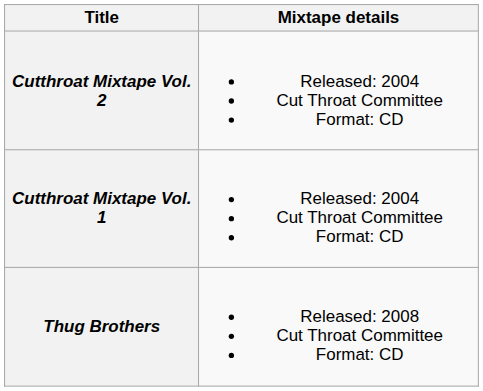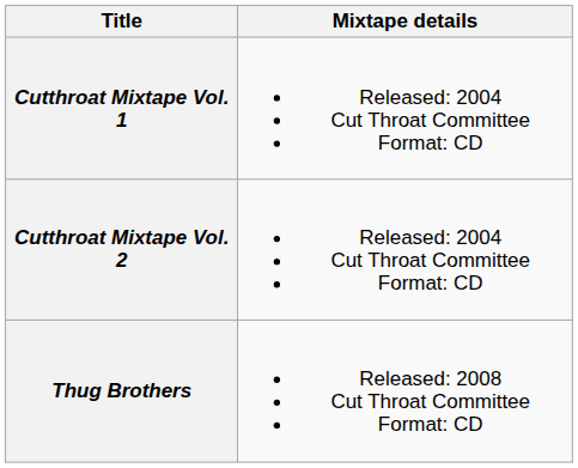 <table class="wikitable plainrowheaders" style="text-align:center;">
 <tr>
 <th scope="col" style="width:11em;">Title</th>
 <th scope="col" style="width:16em;">Mixtape details</th>
 </tr>
 <tr>
-<th scope="row"><em>Cutthroat Mixtape Vol. 2</em></th>
+<th scope="row"><em>Cutthroat Mixtape Vol. 1</em></th>
 <td><br><ul><li>Released: 2004</li><li> Cut Throat Committee</li><li>Format: CD</li></ul></td>
 </tr>
 <tr>
-<th scope="row"><em>Cutthroat Mixtape Vol. 1</em></th>
+<th scope="row"><em>Cutthroat Mixtape Vol. 2</em></th>
 <td><br><ul><li>Released: 2004</li><li> Cut Throat Committee</li><li>Format: CD</li></ul></td>
 </tr>
 <tr>
 <th scope="row"><em>Thug Brothers</em></th>
 <td><br><ul><li>Released: 2008</li><li> Cut Throat Committee</li><li>Format: CD</li></ul></td>
 </tr>
 </table>
